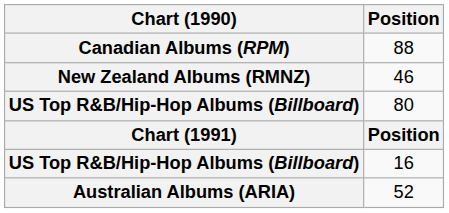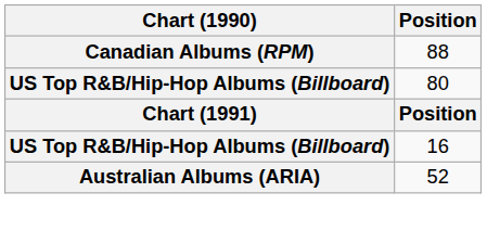 <table class="wikitable plainrowheaders" style="text-align:center">
 <tr>
 <th scope="col">Chart (1990)</th>
 <th scope="col">Position</th>
 </tr>
 <tr>
 <th scope="row">Canadian Albums (<em>RPM</em>)</th>
 <td>88</td>
-</tr>
-<tr>
-<th scope="row">New Zealand Albums (RMNZ)</th>
-<td>46</td>
 </tr>
 <tr>
 <th scope="row">US Top R&B/Hip-Hop Albums (<em>Billboard</em>)</th>
 <td>80</td>
 </tr>
 <tr>
 <th scope="col">Chart (1991)</th>
 <th scope="col">Position</th>
 </tr>
 <tr>
 <th scope="row">US Top R&B/Hip-Hop Albums (<em>Billboard</em>)</th>
 <td>16</td>
 </tr>
 <tr>
 <th scope="row">Australian Albums (ARIA)</th>
 <td>52</td>
 </tr>
 </table>
